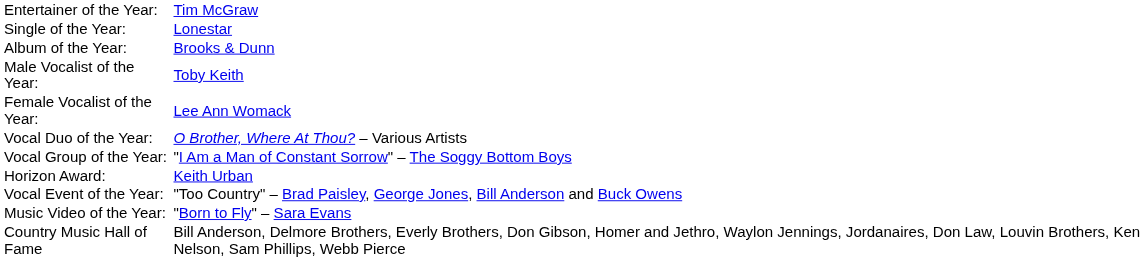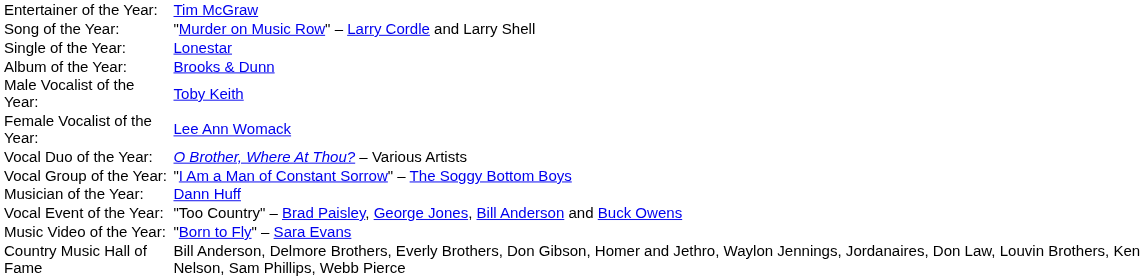 <table cellspacing="0" border="0" cellpadding="1">
 <tr>
 <td>Entertainer of the Year:</td>
 <td><a href='#'>Tim McGraw</a></td>
+</tr>
+<tr>
+<td>Song of the Year:</td>
+<td>"<a href='#'>Murder on Music Row</a>" – <a href='#'>Larry Cordle</a> and Larry Shell</td>
 </tr>
 <tr>
 <td>Single of the Year:</td>
 <td><a href='#'>Lonestar</a></td>
 </tr>
 <tr>
 <td>Album of the Year:</td>
 <td><a href='#'>Brooks & Dunn</a></td>
 </tr>
 <tr>
 <td>Male Vocalist of the Year:</td>
 <td><a href='#'>Toby Keith</a></td>
 </tr>
 <tr>
 <td>Female Vocalist of the Year:</td>
 <td><a href='#'>Lee Ann Womack</a></td>
 </tr>
 <tr>
 <td>Vocal Duo of the Year:</td>
 <td><em><a href='#'>O Brother, Where At Thou?</a></em> – Various Artists</td>
 </tr>
 <tr>
 <td>Vocal Group of the Year:</td>
 <td>"<a href='#'>I Am a Man of Constant Sorrow</a>" – <a href='#'>The Soggy Bottom Boys</a></td>
 </tr>
 <tr>
-<td>Horizon Award:</td>
-<td><a href='#'>Keith Urban</a></td>
+<td>Musician of the Year:</td>
+<td><a href='#'>Dann Huff</a></td>
 </tr>
 <tr>
 <td>Vocal Event of the Year:</td>
 <td>"Too Country" – <a href='#'>Brad Paisley</a>, <a href='#'>George Jones</a>, <a href='#'>Bill Anderson</a> and <a href='#'>Buck Owens</a></td>
 </tr>
 <tr>
 <td>Music Video of the Year:</td>
 <td>"<a href='#'>Born to Fly</a>" – <a href='#'>Sara Evans</a></td>
 </tr>
 <tr>
 <td>Country Music Hall of Fame</td>
 <td>Bill Anderson, Delmore Brothers, Everly Brothers, Don Gibson, Homer and Jethro, Waylon Jennings, Jordanaires, Don Law, Louvin Brothers, Ken Nelson, Sam Phillips, Webb Pierce</td>
 </tr>
 </table>
